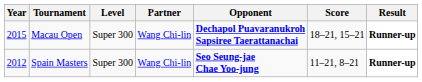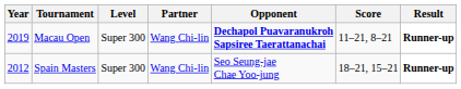 <table class="sortable wikitable" style="font-size: 90%;">
 <tr>
 <th>Year</th>
 <th>Tournament</th>
 <th>Level</th>
 <th>Partner</th>
 <th>Opponent</th>
 <th>Score</th>
 <th>Result</th>
 </tr>
 <tr>
-<td align="center"><a href='#'>2015</a></td>
+<td align="center"><a href='#'>2019</a></td>
 <td align="left"><a href='#'>Macau Open</a></td>
 <td align="left">Super 300</td>
 <td align="left"> <a href='#'>Wang Chi-lin</a></td>
 <td align="left"><strong> <a href='#'>Dechapol Puavaranukroh</a> <br>  <a href='#'>Sapsiree Taerattanachai</a></strong></td>
-<td align="left">18–21, 15–21</td>
+<td align="left">11–21, 8–21</td>
 <td style="text-align:left; background:white"> <strong>Runner-up</strong></td>
 </tr>
 <tr>
 <td align="center"><a href='#'>2012</a></td>
 <td align="left"><a href='#'>Spain Masters</a></td>
 <td align="left">Super 300</td>
 <td align="left"> <a href='#'>Wang Chi-lin</a></td>
-<td align="left"><strong> <a href='#'>Seo Seung-jae</a> <br>  <a href='#'>Chae Yoo-jung</a></strong></td>
-<td align="left">11–21, 8–21</td>
+<td align="left"> <a href='#'>Seo Seung-jae</a> <br>  <a href='#'>Chae Yoo-jung</a></td>
+<td align="left">18–21, 15–21</td>
 <td style="text-align:left; background:white"> <strong>Runner-up</strong></td>
 </tr>
 </table>
